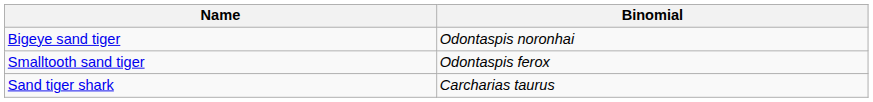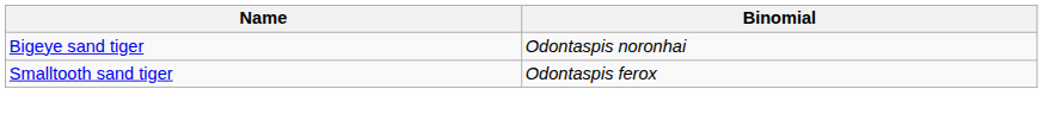 <table width=60% class="wikitable">
 <tr>
 <th width=20%>Name</th>
 <th width=20%>Binomial</th>
 </tr>
 <tr>
 <td><a href='#'>Bigeye sand tiger</a><br></td>
 <td><em>Odontaspis noronhai</em></td>
 </tr>
 <tr>
 <td><a href='#'>Smalltooth sand tiger</a><br></td>
 <td><em>Odontaspis ferox</em></td>
 </tr>
-<tr>
-<td><a href='#'>Sand tiger shark</a><br></td>
-<td><em>Carcharias taurus</em></td>
-</tr>
 </table>
